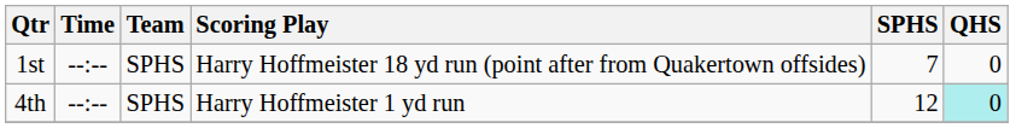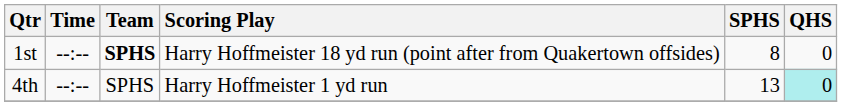 <table class="wikitable">
 <tr>
 <th style="text-align: center;">Qtr</th>
 <th style="text-align: center;">Time</th>
 <th style="text-align: center;">Team</th>
 <th style="text-align: left;">Scoring Play</th>
 <th style="text-align: right;">SPHS</th>
 <th style="text-align: right;">QHS</th>
 </tr>
 <tr>
 <td style="text-align: center;">1st</td>
 <td style="text-align: center;">--:--</td>
-<td style="text-align: center;">SPHS</td>
+<td style="text-align: center;"><strong>SPHS</strong></td>
 <td style="text-align: left;">Harry Hoffmeister 18 yd run (point after from Quakertown offsides)</td>
-<td style="text-align: right;">7</td>
+<td style="text-align: right;">8</td>
 <td style="text-align: right;">0</td>
 </tr>
 <tr>
 <td style="text-align: center;">4th</td>
 <td style="text-align: center;">--:--</td>
 <td style="text-align: center;">SPHS</td>
 <td style="text-align: left;">Harry Hoffmeister 1 yd run</td>
-<td style="text-align: right;">12</td>
+<td style="text-align: right;">13</td>
 <td style="background: paleturquoise; text-align: right;">0</td>
 </tr>
 <tr>
 </tr>
 </table>
